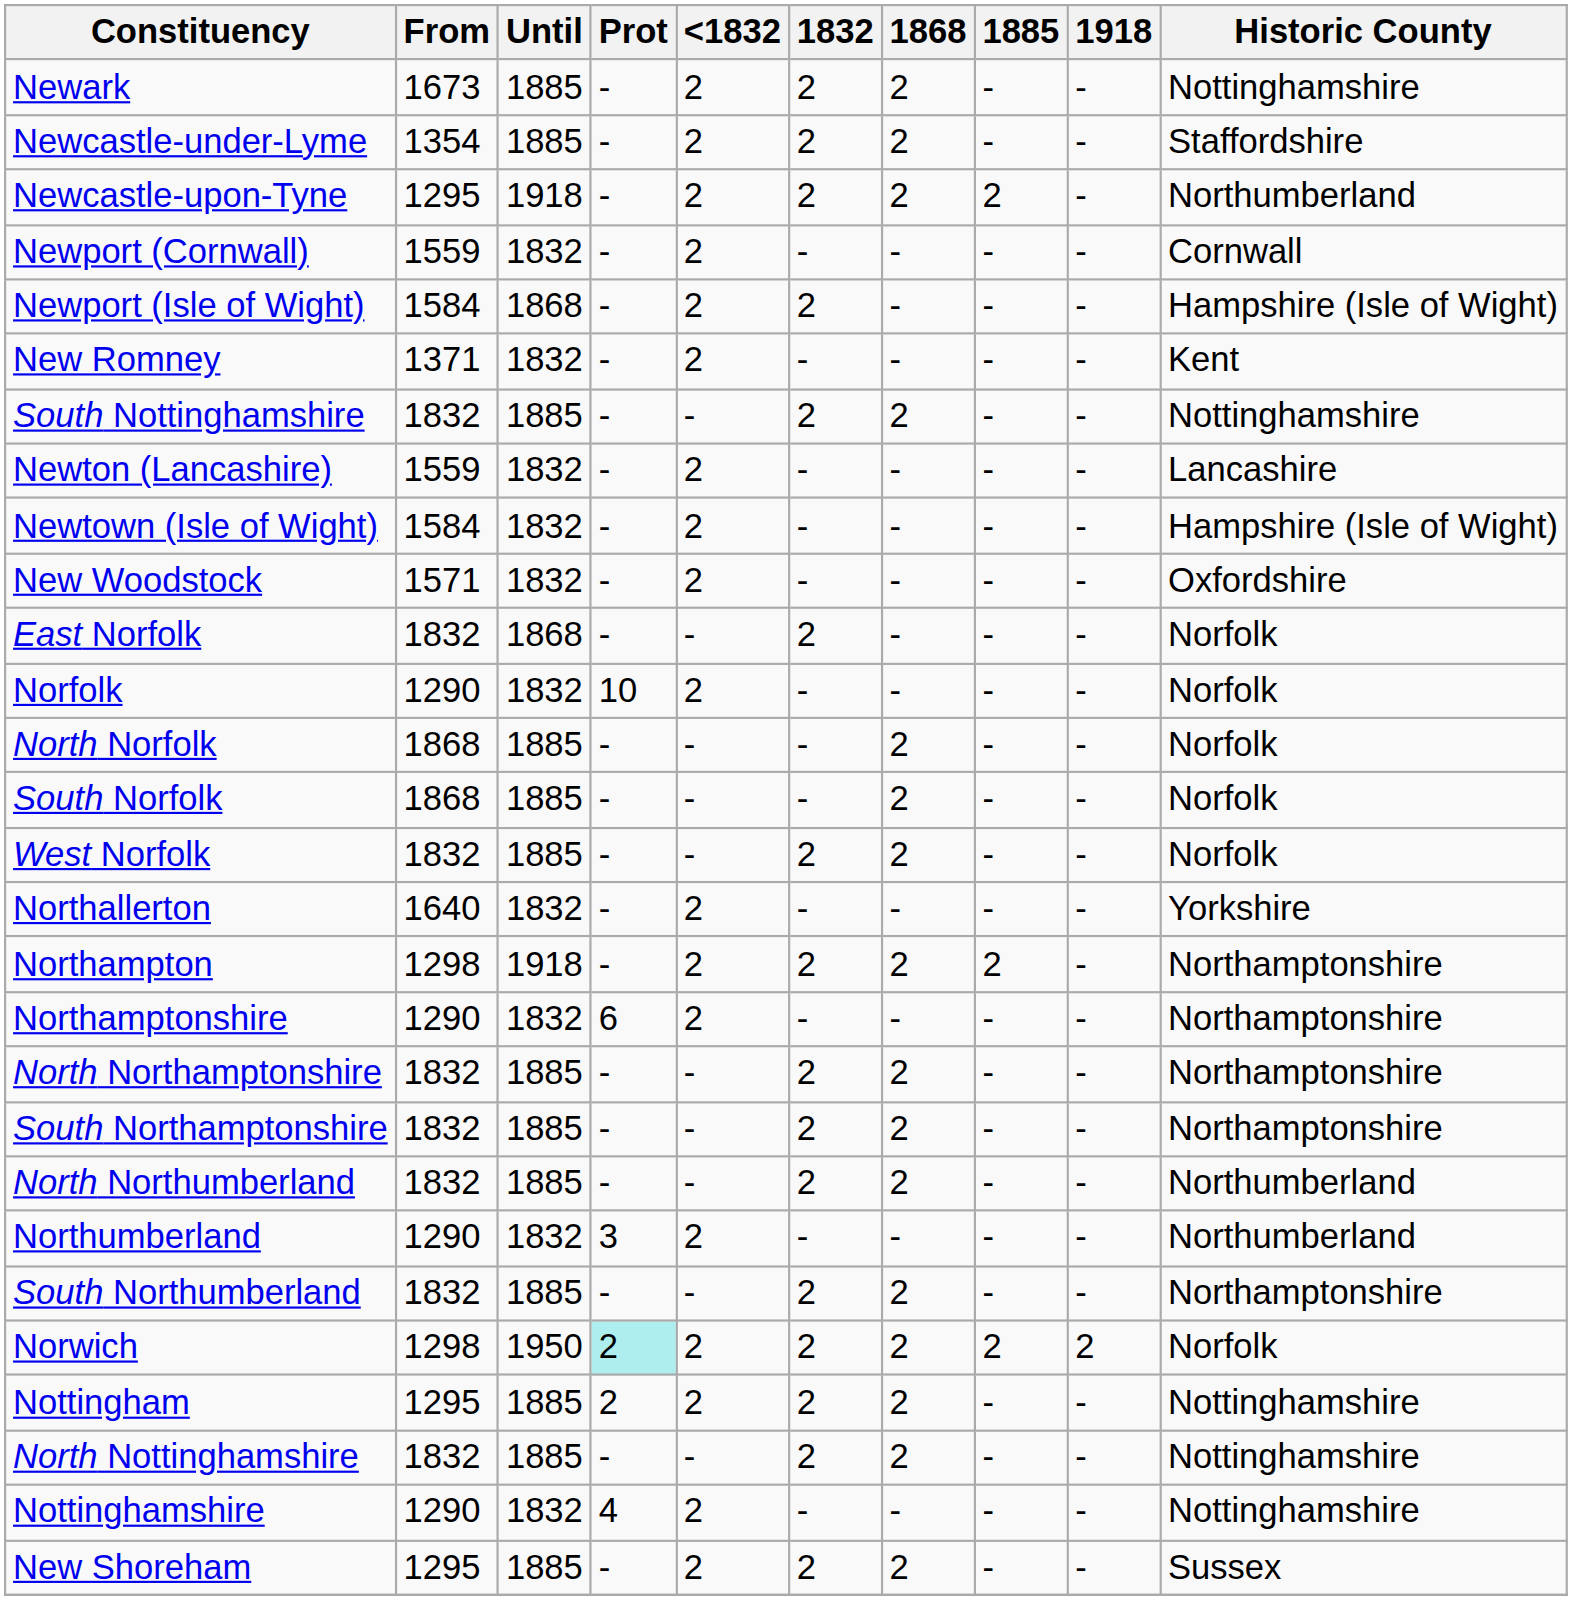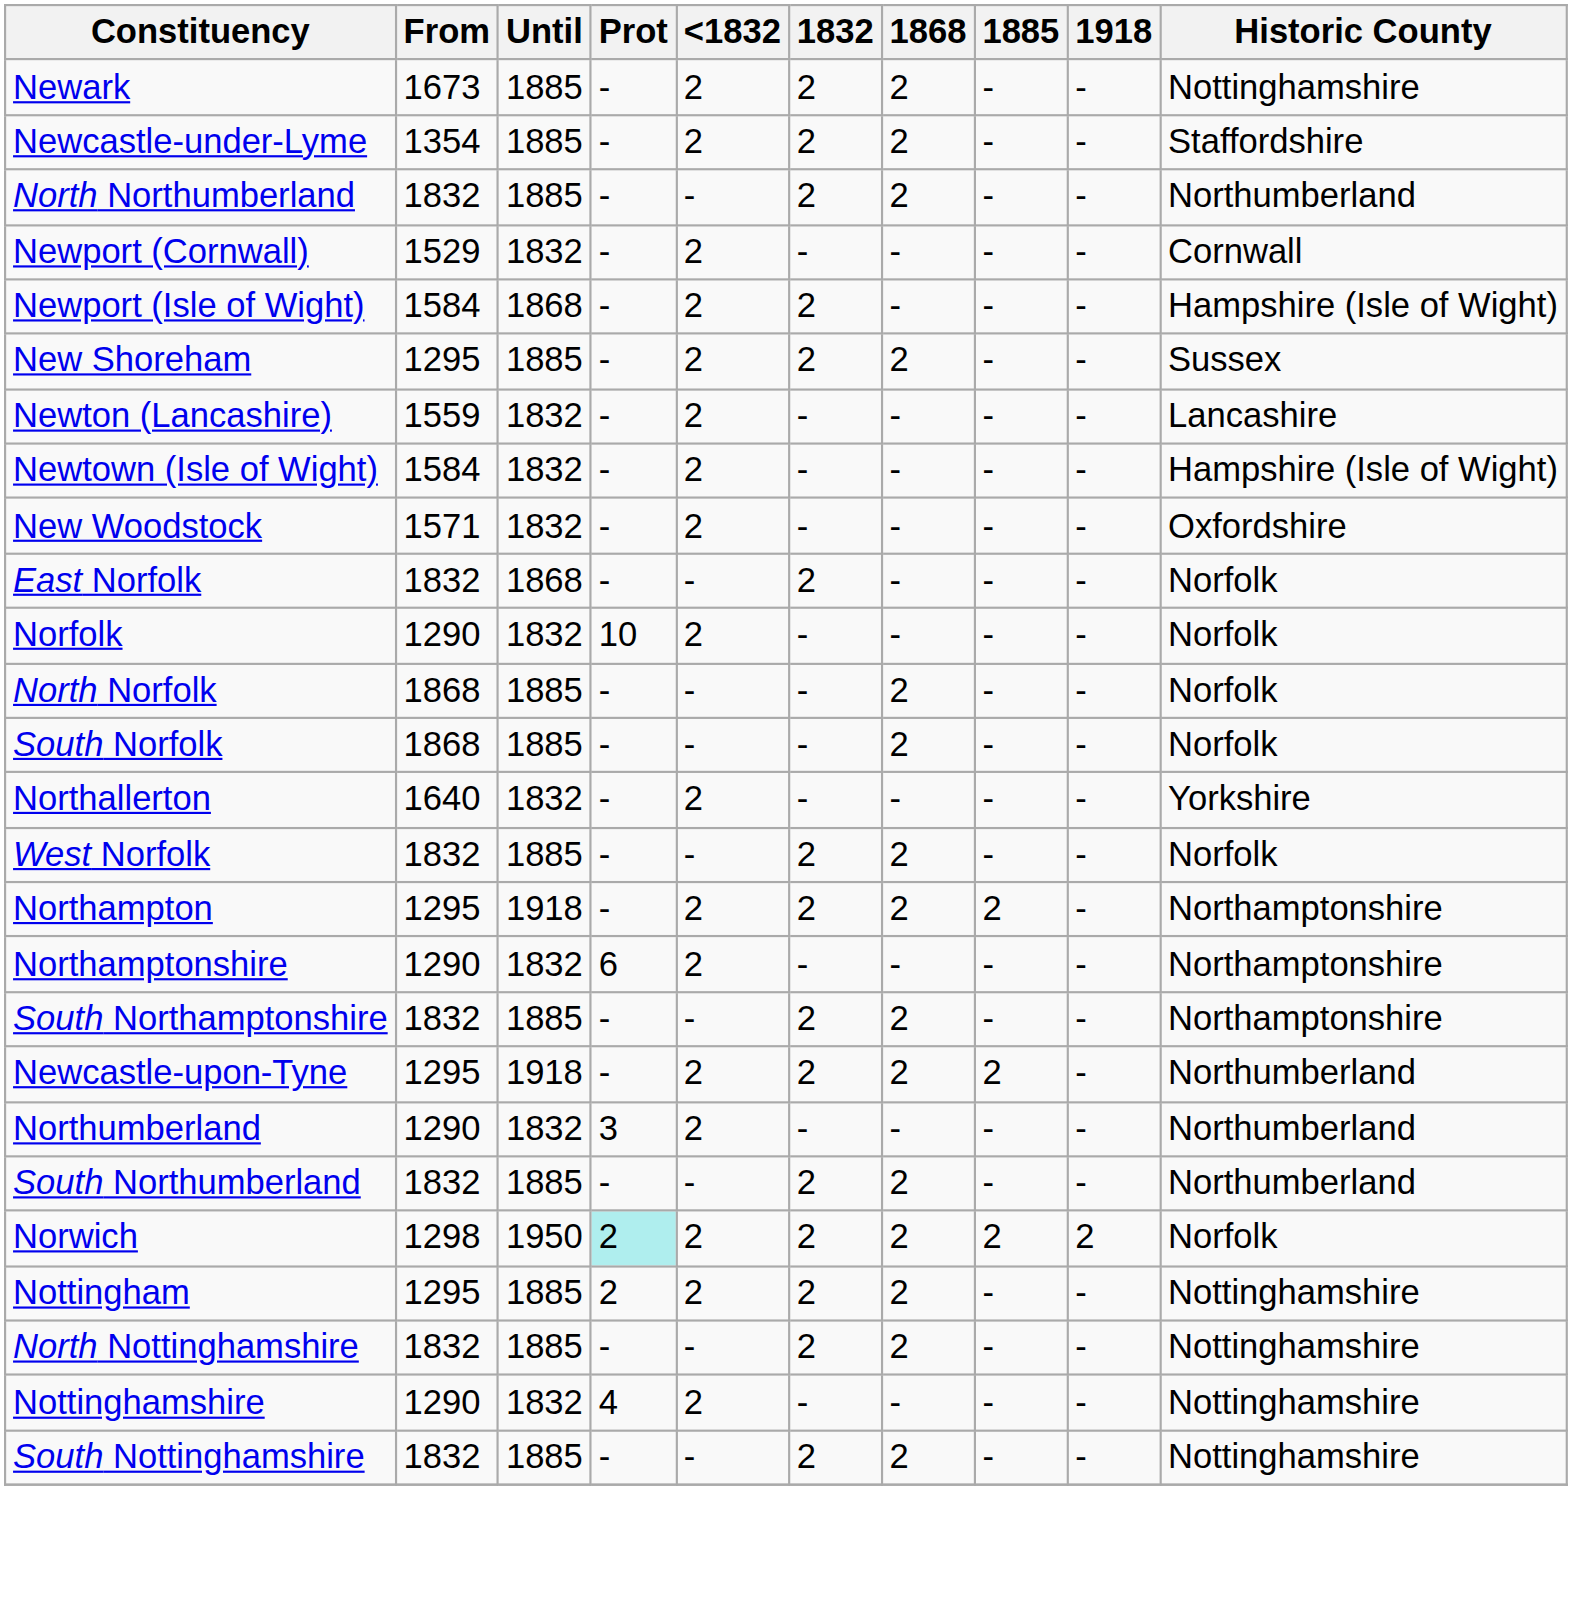 <table class="wikitable">
 <tr>
 <th>Constituency</th>
 <th>From</th>
 <th>Until</th>
 <th>Prot</th>
 <th><1832</th>
 <th>1832</th>
 <th>1868</th>
 <th>1885</th>
 <th>1918</th>
 <th>Historic County</th>
 </tr>
 <tr>
 <td><a href='#'>Newark</a></td>
 <td>1673</td>
 <td>1885</td>
 <td>-</td>
 <td>2</td>
 <td>2</td>
 <td>2</td>
 <td>-</td>
 <td>-</td>
 <td>Nottinghamshire</td>
 </tr>
 <tr>
 <td><a href='#'>Newcastle-under-Lyme</a></td>
 <td>1354</td>
 <td>1885</td>
 <td>-</td>
 <td>2</td>
 <td>2</td>
 <td>2</td>
 <td>-</td>
 <td>-</td>
 <td>Staffordshire</td>
 </tr>
 <tr>
-<td><a href='#'>Newcastle-upon-Tyne</a></td>
-<td>1295</td>
-<td>1918</td>
+<td><a href='#'><em>North</em> Northumberland</a></td>
+<td>1832</td>
+<td>1885</td>
+<td>-</td>
 <td>-</td>
 <td>2</td>
 <td>2</td>
-<td>2</td>
-<td>2</td>
+<td>-</td>
 <td>-</td>
 <td>Northumberland</td>
 </tr>
 <tr>
 <td><a href='#'>Newport (Cornwall)</a></td>
-<td>1559</td>
+<td>1529</td>
 <td>1832</td>
 <td>-</td>
 <td>2</td>
 <td>-</td>
 <td>-</td>
 <td>-</td>
 <td>-</td>
 <td>Cornwall</td>
 </tr>
 <tr>
 <td><a href='#'>Newport (Isle of Wight)</a></td>
 <td>1584</td>
 <td>1868</td>
 <td>-</td>
 <td>2</td>
 <td>2</td>
 <td>-</td>
 <td>-</td>
 <td>-</td>
 <td>Hampshire (Isle of Wight)</td>
 </tr>
 <tr>
-<td><a href='#'>New Romney</a></td>
-<td>1371</td>
-<td>1832</td>
+<td><a href='#'>New Shoreham</a></td>
+<td>1295</td>
+<td>1885</td>
 <td>-</td>
 <td>2</td>
-<td>-</td>
-<td>-</td>
-<td>-</td>
-<td>-</td>
-<td>Kent</td>
-</tr>
-<tr>
-<td><a href='#'><em>South</em> Nottinghamshire</a></td>
-<td>1832</td>
-<td>1885</td>
-<td>-</td>
-<td>-</td>
 <td>2</td>
 <td>2</td>
 <td>-</td>
 <td>-</td>
-<td>Nottinghamshire</td>
+<td>Sussex</td>
 </tr>
 <tr>
 <td><a href='#'>Newton (Lancashire)</a></td>
 <td>1559</td>
 <td>1832</td>
 <td>-</td>
 <td>2</td>
 <td>-</td>
 <td>-</td>
 <td>-</td>
 <td>-</td>
 <td>Lancashire</td>
 </tr>
 <tr>
 <td><a href='#'>Newtown (Isle of Wight)</a></td>
 <td>1584</td>
 <td>1832</td>
 <td>-</td>
 <td>2</td>
 <td>-</td>
 <td>-</td>
 <td>-</td>
 <td>-</td>
 <td>Hampshire (Isle of Wight)</td>
 </tr>
 <tr>
 <td><a href='#'>New Woodstock</a></td>
 <td>1571</td>
 <td>1832</td>
 <td>-</td>
 <td>2</td>
 <td>-</td>
 <td>-</td>
 <td>-</td>
 <td>-</td>
 <td>Oxfordshire</td>
 </tr>
 <tr>
 <td><a href='#'><em>East</em> Norfolk</a></td>
 <td>1832</td>
 <td>1868</td>
 <td>-</td>
 <td>-</td>
 <td>2</td>
 <td>-</td>
 <td>-</td>
 <td>-</td>
 <td>Norfolk</td>
 </tr>
 <tr>
 <td><a href='#'>Norfolk</a></td>
 <td>1290</td>
 <td>1832</td>
 <td>10</td>
 <td>2</td>
 <td>-</td>
 <td>-</td>
 <td>-</td>
 <td>-</td>
 <td>Norfolk</td>
 </tr>
 <tr>
 <td><a href='#'><em>North</em> Norfolk</a></td>
 <td>1868</td>
 <td>1885</td>
 <td>-</td>
 <td>-</td>
 <td>-</td>
 <td>2</td>
 <td>-</td>
 <td>-</td>
 <td>Norfolk</td>
 </tr>
 <tr>
 <td><a href='#'><em>South</em> Norfolk</a></td>
 <td>1868</td>
 <td>1885</td>
 <td>-</td>
 <td>-</td>
 <td>-</td>
 <td>2</td>
 <td>-</td>
 <td>-</td>
 <td>Norfolk</td>
 </tr>
 <tr>
+<td><a href='#'>Northallerton</a></td>
+<td>1640</td>
+<td>1832</td>
+<td>-</td>
+<td>2</td>
+<td>-</td>
+<td>-</td>
+<td>-</td>
+<td>-</td>
+<td>Yorkshire</td>
+</tr>
+<tr>
 <td><a href='#'><em>West</em> Norfolk</a></td>
 <td>1832</td>
 <td>1885</td>
 <td>-</td>
 <td>-</td>
 <td>2</td>
 <td>2</td>
 <td>-</td>
 <td>-</td>
 <td>Norfolk</td>
 </tr>
 <tr>
-<td><a href='#'>Northallerton</a></td>
-<td>1640</td>
-<td>1832</td>
-<td>-</td>
-<td>2</td>
-<td>-</td>
-<td>-</td>
-<td>-</td>
-<td>-</td>
-<td>Yorkshire</td>
-</tr>
-<tr>
 <td><a href='#'>Northampton</a></td>
-<td>1298</td>
+<td>1295</td>
 <td>1918</td>
 <td>-</td>
 <td>2</td>
 <td>2</td>
 <td>2</td>
 <td>2</td>
 <td>-</td>
 <td>Northamptonshire</td>
 </tr>
 <tr>
 <td><a href='#'>Northamptonshire</a></td>
 <td>1290</td>
 <td>1832</td>
 <td>6</td>
 <td>2</td>
 <td>-</td>
 <td>-</td>
 <td>-</td>
 <td>-</td>
 <td>Northamptonshire</td>
 </tr>
 <tr>
-<td><a href='#'><em>North</em> Northamptonshire</a></td>
-<td>1832</td>
-<td>1885</td>
-<td>-</td>
-<td>-</td>
-<td>2</td>
-<td>2</td>
-<td>-</td>
-<td>-</td>
-<td>Northamptonshire</td>
-</tr>
-<tr>
 <td><a href='#'><em>South</em> Northamptonshire</a></td>
 <td>1832</td>
 <td>1885</td>
 <td>-</td>
 <td>-</td>
 <td>2</td>
 <td>2</td>
 <td>-</td>
 <td>-</td>
 <td>Northamptonshire</td>
 </tr>
 <tr>
-<td><a href='#'><em>North</em> Northumberland</a></td>
-<td>1832</td>
-<td>1885</td>
-<td>-</td>
+<td><a href='#'>Newcastle-upon-Tyne</a></td>
+<td>1295</td>
+<td>1918</td>
 <td>-</td>
 <td>2</td>
 <td>2</td>
-<td>-</td>
+<td>2</td>
+<td>2</td>
 <td>-</td>
 <td>Northumberland</td>
 </tr>
 <tr>
 <td><a href='#'>Northumberland</a></td>
 <td>1290</td>
 <td>1832</td>
 <td>3</td>
 <td>2</td>
 <td>-</td>
 <td>-</td>
 <td>-</td>
 <td>-</td>
 <td>Northumberland</td>
 </tr>
 <tr>
 <td><a href='#'><em>South</em> Northumberland</a></td>
 <td>1832</td>
 <td>1885</td>
 <td>-</td>
 <td>-</td>
 <td>2</td>
 <td>2</td>
 <td>-</td>
 <td>-</td>
-<td>Northamptonshire</td>
+<td>Northumberland</td>
 </tr>
 <tr>
 <td><a href='#'>Norwich</a></td>
 <td>1298</td>
 <td>1950</td>
 <td style="background: paleturquoise;">2</td>
 <td>2</td>
 <td>2</td>
 <td>2</td>
 <td>2</td>
 <td>2</td>
 <td>Norfolk</td>
 </tr>
 <tr>
 <td><a href='#'>Nottingham</a></td>
 <td>1295</td>
 <td>1885</td>
 <td>2</td>
 <td>2</td>
 <td>2</td>
 <td>2</td>
 <td>-</td>
 <td>-</td>
 <td>Nottinghamshire</td>
 </tr>
 <tr>
 <td><a href='#'><em>North</em> Nottinghamshire</a></td>
 <td>1832</td>
 <td>1885</td>
 <td>-</td>
 <td>-</td>
 <td>2</td>
 <td>2</td>
 <td>-</td>
 <td>-</td>
 <td>Nottinghamshire</td>
 </tr>
 <tr>
 <td><a href='#'>Nottinghamshire</a></td>
 <td>1290</td>
 <td>1832</td>
 <td>4</td>
 <td>2</td>
 <td>-</td>
 <td>-</td>
 <td>-</td>
 <td>-</td>
 <td>Nottinghamshire</td>
 </tr>
 <tr>
-<td><a href='#'>New Shoreham</a></td>
-<td>1295</td>
+<td><a href='#'><em>South</em> Nottinghamshire</a></td>
+<td>1832</td>
 <td>1885</td>
 <td>-</td>
-<td>2</td>
+<td>-</td>
 <td>2</td>
 <td>2</td>
 <td>-</td>
 <td>-</td>
-<td>Sussex</td>
+<td>Nottinghamshire</td>
 </tr>
 <tr>
 </tr>
 </table>
